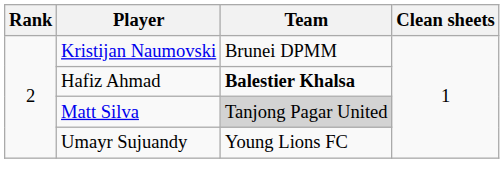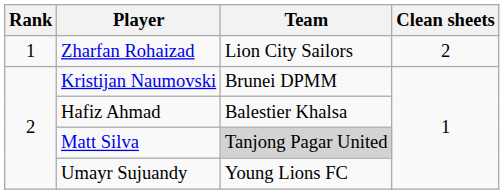 <table class="wikitable plainrowheaders sortable" style="font-size:90%">
 <tr>
 <th>Rank</th>
 <th>Player</th>
 <th>Team</th>
 <th>Clean sheets</th>
+</tr>
+<tr>
+<td align="center" rowspan="1">1</td>
+<td> <a href='#'>Zharfan Rohaizad</a></td>
+<td>Lion City Sailors</td>
+<td align="center" rowspan="1">2</td>
 </tr>
 <tr>
 <td align="center" rowspan="4">2</td>
 <td> <a href='#'>Kristijan Naumovski</a></td>
 <td>Brunei DPMM</td>
 <td align="center" rowspan="4">1</td>
 </tr>
 <tr>
 <td> Hafiz Ahmad</td>
-<td><strong>Balestier Khalsa</strong></td>
+<td>Balestier Khalsa</td>
 </tr>
 <tr>
 <td> <a href='#'>Matt Silva</a></td>
 <td style="background: lightgrey;">Tanjong Pagar United</td>
 </tr>
 <tr>
 <td> Umayr Sujuandy</td>
 <td>Young Lions FC</td>
 </tr>
 </table>
